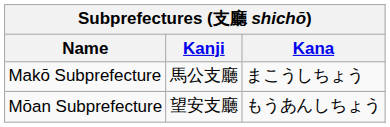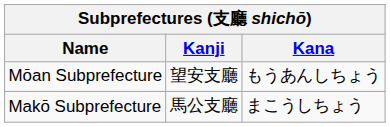 <table class=wikitable>
 <tr>
 <th colspan=3>Subprefectures (支廳 <em>shichō</em>)</th>
 </tr>
 <tr>
 <th>Name</th>
 <th><a href='#'>Kanji</a></th>
 <th><a href='#'>Kana</a></th>
 </tr>
 <tr>
+<td>Mōan Subprefecture</td>
+<td>望安支廳</td>
+<td>もうあんしちょう</td>
+</tr>
+<tr>
 <td>Makō Subprefecture</td>
 <td>馬公支廳</td>
 <td>まこうしちょう</td>
 </tr>
-<tr>
-<td>Mōan Subprefecture</td>
-<td>望安支廳</td>
-<td>もうあんしちょう</td>
-</tr>
 </table>
